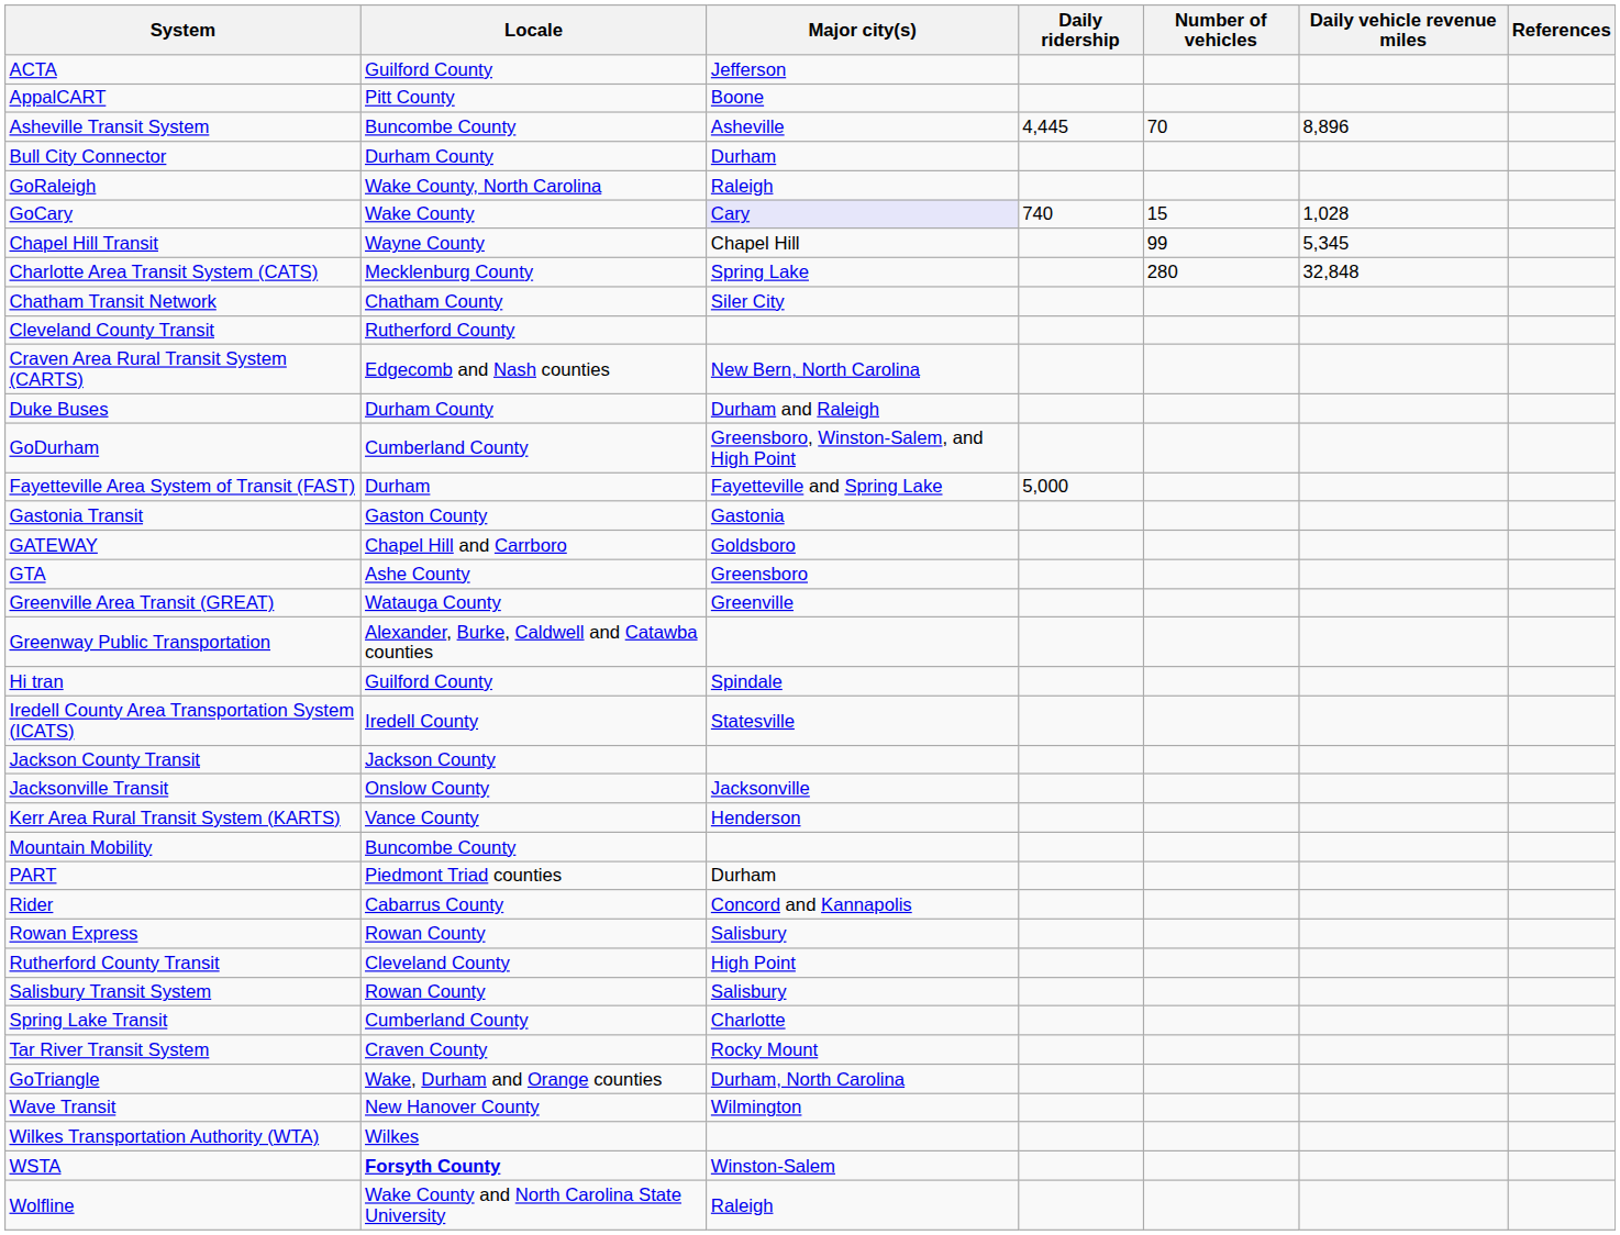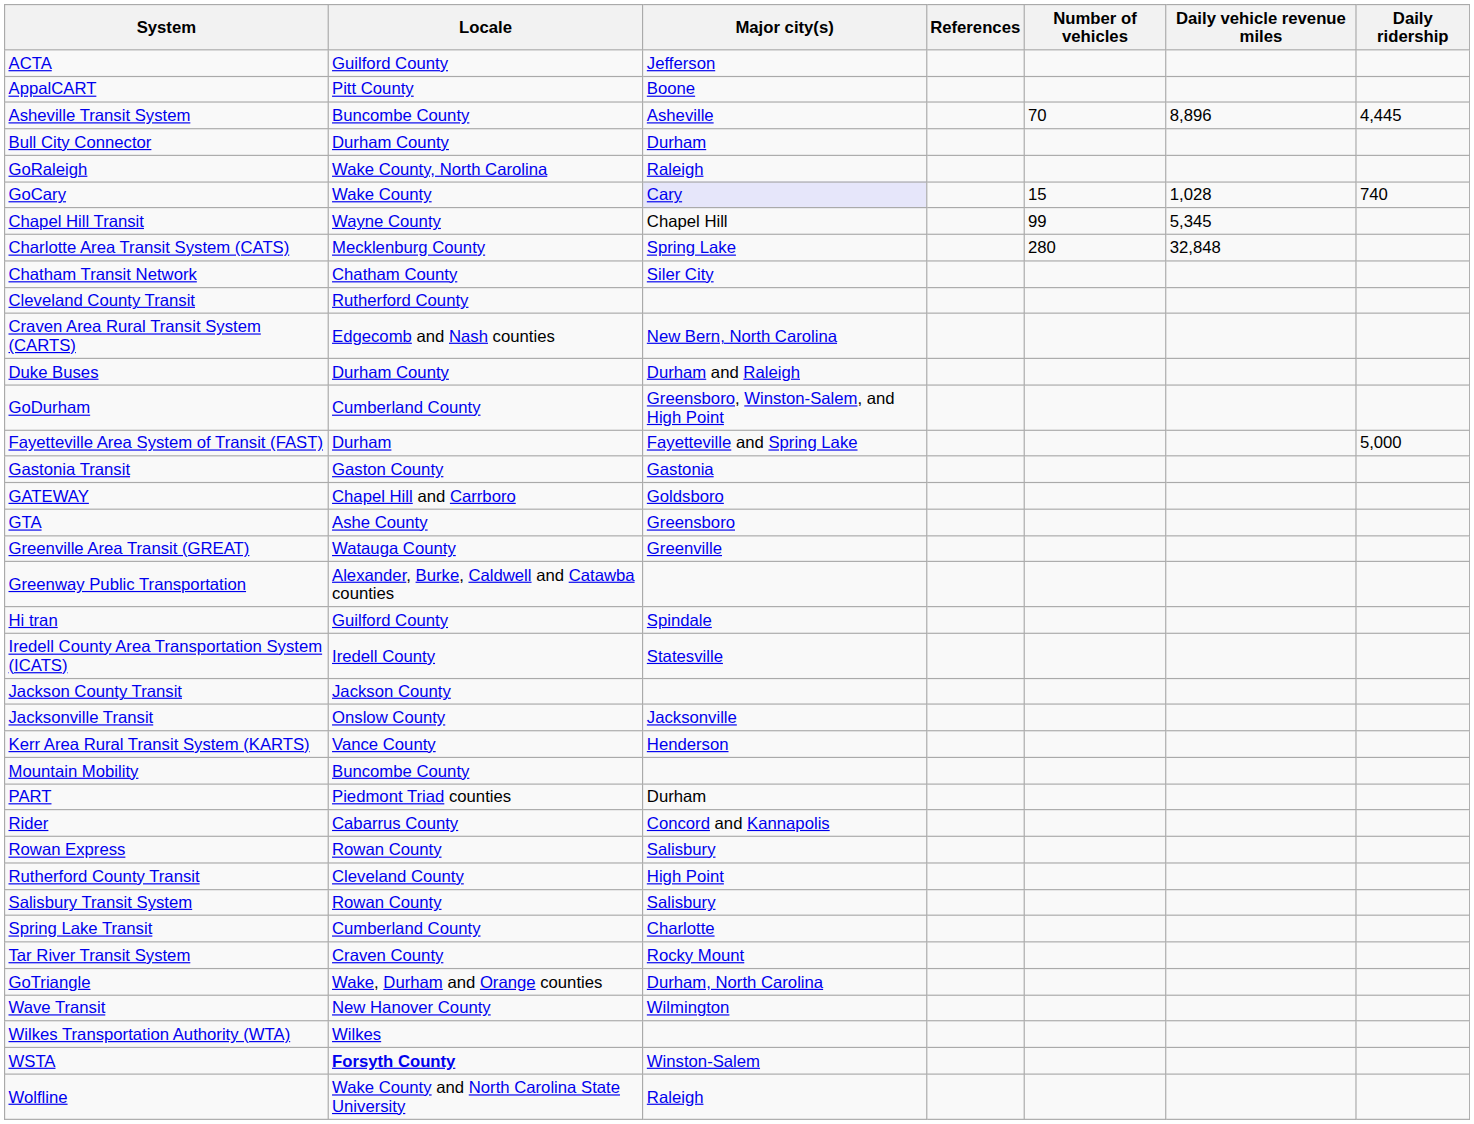 <table class="wikitable sortable" style="font-size: 90%; width: 100%">
 <tr>
 <th>System</th>
 <th>Locale</th>
 <th>Major city(s)</th>
-<th>Daily ridership</th>
+<th>References</th>
 <th>Number of vehicles</th>
 <th>Daily vehicle revenue miles</th>
-<th>References</th>
+<th>Daily ridership</th>
 </tr>
 <tr>
 <td><a href='#'>ACTA</a></td>
 <td><a href='#'>Guilford County</a></td>
 <td><a href='#'>Jefferson</a></td>
 <td></td>
 <td></td>
 <td></td>
 <td></td>
 </tr>
 <tr>
 <td><a href='#'>AppalCART</a></td>
 <td><a href='#'>Pitt County</a></td>
 <td><a href='#'>Boone</a></td>
 <td></td>
 <td></td>
 <td></td>
 <td></td>
 </tr>
 <tr>
 <td><a href='#'>Asheville Transit System</a></td>
 <td><a href='#'>Buncombe County</a></td>
 <td><a href='#'>Asheville</a></td>
-<td>4,445</td>
+<td></td>
 <td>70</td>
 <td>8,896</td>
-<td></td>
+<td>4,445</td>
 </tr>
 <tr>
 <td><a href='#'>Bull City Connector</a></td>
 <td><a href='#'>Durham County</a></td>
 <td><a href='#'>Durham</a></td>
 <td></td>
 <td></td>
 <td></td>
 <td></td>
 </tr>
 <tr>
 <td><a href='#'>GoRaleigh</a></td>
 <td><a href='#'>Wake County, North Carolina</a></td>
 <td><a href='#'>Raleigh</a></td>
 <td></td>
 <td></td>
 <td></td>
 <td></td>
 </tr>
 <tr>
 <td><a href='#'>GoCary</a></td>
 <td><a href='#'>Wake County</a></td>
 <td style="background: lavender;"><a href='#'>Cary</a></td>
-<td>740</td>
+<td></td>
 <td>15</td>
 <td>1,028</td>
-<td></td>
+<td>740</td>
 </tr>
 <tr>
 <td><a href='#'>Chapel Hill Transit</a></td>
 <td><a href='#'>Wayne County</a></td>
 <td>Chapel Hill</td>
 <td></td>
 <td>99</td>
 <td>5,345</td>
 <td></td>
 </tr>
 <tr>
 <td><a href='#'>Charlotte Area Transit System (CATS)</a></td>
 <td><a href='#'>Mecklenburg County</a></td>
 <td><a href='#'>Spring Lake</a></td>
 <td></td>
 <td>280</td>
 <td>32,848</td>
 <td></td>
 </tr>
 <tr>
 <td><a href='#'>Chatham Transit Network</a></td>
 <td><a href='#'>Chatham County</a></td>
 <td><a href='#'>Siler City</a></td>
 <td></td>
 <td></td>
 <td></td>
 <td></td>
 </tr>
 <tr>
 <td><a href='#'>Cleveland County Transit</a></td>
 <td><a href='#'>Rutherford County</a></td>
 <td></td>
 <td></td>
 <td></td>
 <td></td>
 <td></td>
 </tr>
 <tr>
 <td><a href='#'>Craven Area Rural Transit System (CARTS)</a></td>
 <td><a href='#'>Edgecomb</a> and <a href='#'>Nash</a> counties</td>
 <td><a href='#'>New Bern, North Carolina</a></td>
 <td></td>
 <td></td>
 <td></td>
 <td></td>
 </tr>
 <tr>
 <td><a href='#'>Duke Buses</a></td>
 <td><a href='#'>Durham County</a></td>
 <td><a href='#'>Durham</a> and <a href='#'>Raleigh</a></td>
 <td></td>
 <td></td>
 <td></td>
 <td></td>
 </tr>
 <tr>
 <td><a href='#'>GoDurham</a></td>
 <td><a href='#'>Cumberland County</a></td>
 <td><a href='#'>Greensboro</a>, <a href='#'>Winston-Salem</a>, and <a href='#'>High Point</a></td>
 <td></td>
 <td></td>
 <td></td>
 <td></td>
 </tr>
 <tr>
 <td><a href='#'>Fayetteville Area System of Transit (FAST)</a></td>
 <td><a href='#'>Durham</a></td>
 <td><a href='#'>Fayetteville</a> and <a href='#'>Spring Lake</a></td>
-<td>5,000</td>
 <td></td>
 <td></td>
 <td></td>
+<td>5,000</td>
 </tr>
 <tr>
 <td><a href='#'>Gastonia Transit</a></td>
 <td><a href='#'>Gaston County</a></td>
 <td><a href='#'>Gastonia</a></td>
 <td></td>
 <td></td>
 <td></td>
 <td></td>
 </tr>
 <tr>
 <td><a href='#'>GATEWAY</a></td>
 <td><a href='#'>Chapel Hill</a> and <a href='#'>Carrboro</a></td>
 <td><a href='#'>Goldsboro</a></td>
 <td></td>
 <td></td>
 <td></td>
 <td></td>
 </tr>
 <tr>
 <td><a href='#'>GTA</a></td>
 <td><a href='#'>Ashe County</a></td>
 <td><a href='#'>Greensboro</a></td>
 <td></td>
 <td></td>
 <td></td>
 <td></td>
 </tr>
 <tr>
 <td><a href='#'>Greenville Area Transit (GREAT)</a></td>
 <td><a href='#'>Watauga County</a></td>
 <td><a href='#'>Greenville</a></td>
 <td></td>
 <td></td>
 <td></td>
 <td></td>
 </tr>
 <tr>
 <td><a href='#'>Greenway Public Transportation</a></td>
 <td><a href='#'>Alexander</a>, <a href='#'>Burke</a>, <a href='#'>Caldwell</a> and <a href='#'>Catawba</a> counties</td>
 <td></td>
 <td></td>
 <td></td>
 <td></td>
 <td></td>
 </tr>
 <tr>
 <td><a href='#'>Hi tran</a></td>
 <td><a href='#'>Guilford County</a></td>
 <td><a href='#'>Spindale</a></td>
 <td></td>
 <td></td>
 <td></td>
 <td></td>
 </tr>
 <tr>
 <td><a href='#'>Iredell County Area Transportation System (ICATS)</a></td>
 <td><a href='#'>Iredell County</a></td>
 <td><a href='#'>Statesville</a></td>
 <td></td>
 <td></td>
 <td></td>
 <td></td>
 </tr>
 <tr>
 <td><a href='#'>Jackson County Transit</a></td>
 <td><a href='#'>Jackson County</a></td>
 <td></td>
 <td></td>
 <td></td>
 <td></td>
 <td></td>
 </tr>
 <tr>
 <td><a href='#'>Jacksonville Transit</a></td>
 <td><a href='#'>Onslow County</a></td>
 <td><a href='#'>Jacksonville</a></td>
 <td></td>
 <td></td>
 <td></td>
 <td></td>
 </tr>
 <tr>
 <td><a href='#'>Kerr Area Rural Transit System (KARTS)</a></td>
 <td><a href='#'>Vance County</a></td>
 <td><a href='#'>Henderson</a></td>
 <td></td>
 <td></td>
 <td></td>
 <td></td>
 </tr>
 <tr>
 <td><a href='#'>Mountain Mobility</a></td>
 <td><a href='#'>Buncombe County</a></td>
 <td></td>
 <td></td>
 <td></td>
 <td></td>
 <td></td>
 </tr>
 <tr>
 <td><a href='#'>PART</a></td>
 <td><a href='#'>Piedmont Triad</a> counties</td>
 <td>Durham</td>
 <td></td>
 <td></td>
 <td></td>
 <td></td>
 </tr>
 <tr>
 <td><a href='#'>Rider</a></td>
 <td><a href='#'>Cabarrus County</a></td>
 <td><a href='#'>Concord</a> and <a href='#'>Kannapolis</a></td>
 <td></td>
 <td></td>
 <td></td>
 <td></td>
 </tr>
 <tr>
 <td><a href='#'>Rowan Express</a></td>
 <td><a href='#'>Rowan County</a></td>
 <td><a href='#'>Salisbury</a></td>
 <td></td>
 <td></td>
 <td></td>
 <td></td>
 </tr>
 <tr>
 <td><a href='#'>Rutherford County Transit</a></td>
 <td><a href='#'>Cleveland County</a></td>
 <td><a href='#'>High Point</a></td>
 <td></td>
 <td></td>
 <td></td>
 <td></td>
 </tr>
 <tr>
 <td><a href='#'>Salisbury Transit System</a></td>
 <td><a href='#'>Rowan County</a></td>
 <td><a href='#'>Salisbury</a></td>
 <td></td>
 <td></td>
 <td></td>
 <td></td>
 </tr>
 <tr>
 <td><a href='#'>Spring Lake Transit</a></td>
 <td><a href='#'>Cumberland County</a></td>
 <td><a href='#'>Charlotte</a></td>
 <td></td>
 <td></td>
 <td></td>
 <td></td>
 </tr>
 <tr>
 <td><a href='#'>Tar River Transit System</a></td>
 <td><a href='#'>Craven County</a></td>
 <td><a href='#'>Rocky Mount</a></td>
 <td></td>
 <td></td>
 <td></td>
 <td></td>
 </tr>
 <tr>
 <td><a href='#'>GoTriangle</a></td>
 <td><a href='#'>Wake</a>, <a href='#'>Durham</a> and <a href='#'>Orange</a> counties</td>
 <td><a href='#'>Durham, North Carolina</a></td>
 <td></td>
 <td></td>
 <td></td>
 <td></td>
 </tr>
 <tr>
 <td><a href='#'>Wave Transit</a></td>
 <td><a href='#'>New Hanover County</a></td>
 <td><a href='#'>Wilmington</a></td>
 <td></td>
 <td></td>
 <td></td>
 <td></td>
 </tr>
 <tr>
 <td><a href='#'>Wilkes Transportation Authority (WTA)</a></td>
 <td><a href='#'>Wilkes</a></td>
 <td></td>
 <td></td>
 <td></td>
 <td></td>
 <td></td>
 </tr>
 <tr>
 <td><a href='#'>WSTA</a></td>
 <td><strong><a href='#'>Forsyth County</a></strong></td>
 <td><a href='#'>Winston-Salem</a></td>
 <td></td>
 <td></td>
 <td></td>
 <td></td>
 </tr>
 <tr>
 <td><a href='#'>Wolfline</a></td>
 <td><a href='#'>Wake County</a> and <a href='#'>North Carolina State University</a></td>
 <td><a href='#'>Raleigh</a></td>
 <td></td>
 <td></td>
 <td></td>
 <td></td>
 </tr>
 </table>
